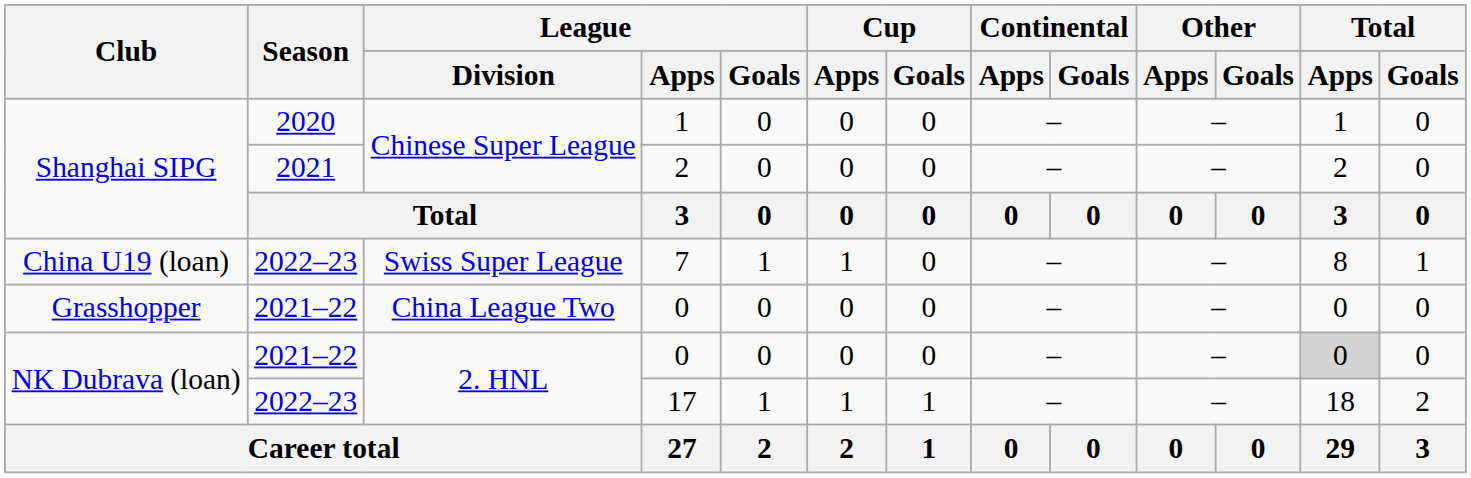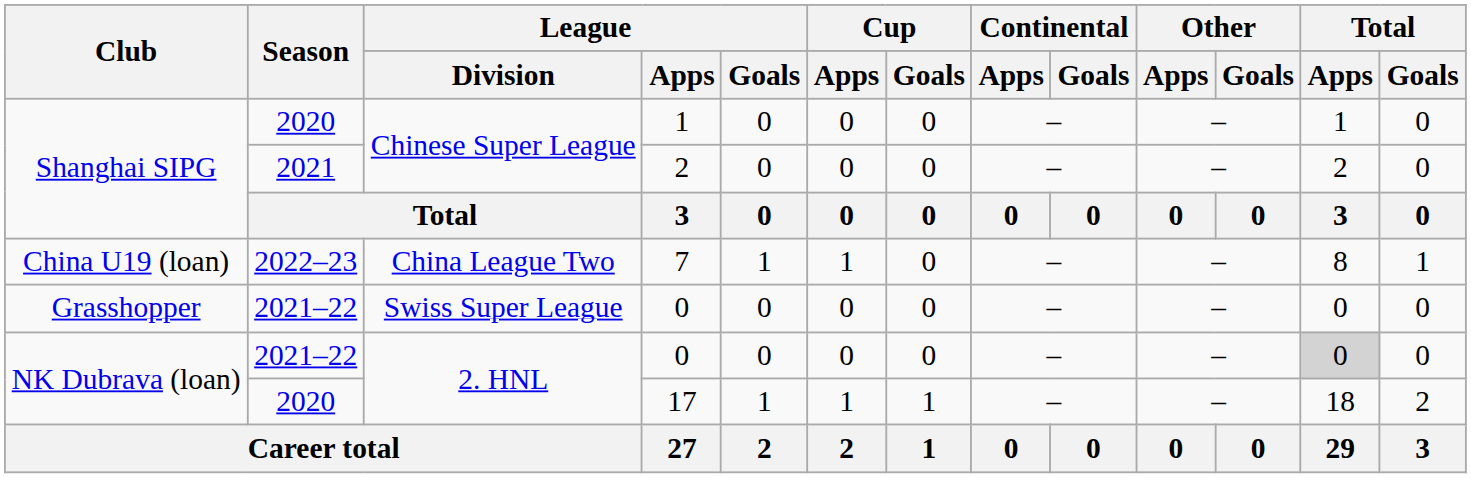 <table class="wikitable" style="text-align: center">
 <tr>
 <th rowspan="2">Club</th>
 <th rowspan="2">Season</th>
 <th colspan="3">League</th>
 <th colspan="2">Cup</th>
 <th colspan="2">Continental</th>
 <th colspan="2">Other</th>
 <th colspan="2">Total</th>
 </tr>
 <tr>
 <th>Division</th>
 <th>Apps</th>
 <th>Goals</th>
 <th>Apps</th>
 <th>Goals</th>
 <th>Apps</th>
 <th>Goals</th>
 <th>Apps</th>
 <th>Goals</th>
 <th>Apps</th>
 <th>Goals</th>
 </tr>
 <tr>
 <td rowspan="3"><a href='#'>Shanghai SIPG</a></td>
 <td><a href='#'>2020</a></td>
 <td rowspan="2"><a href='#'>Chinese Super League</a></td>
 <td>1</td>
 <td>0</td>
 <td>0</td>
 <td>0</td>
 <td colspan="2">–</td>
 <td colspan="2">–</td>
 <td>1</td>
 <td>0</td>
 </tr>
 <tr>
 <td><a href='#'>2021</a></td>
 <td>2</td>
 <td>0</td>
 <td>0</td>
 <td>0</td>
 <td colspan="2">–</td>
 <td colspan="2">–</td>
 <td>2</td>
 <td>0</td>
 </tr>
 <tr>
 <th colspan=2>Total</th>
 <th>3</th>
 <th>0</th>
 <th>0</th>
 <th>0</th>
 <th>0</th>
 <th>0</th>
 <th>0</th>
 <th>0</th>
 <th>3</th>
 <th>0</th>
 </tr>
 <tr>
 <td><a href='#'>China U19</a> (loan)</td>
 <td><a href='#'>2022–23</a></td>
-<td><a href='#'>Swiss Super League</a></td>
+<td><a href='#'>China League Two</a></td>
 <td>7</td>
 <td>1</td>
 <td>1</td>
 <td>0</td>
 <td colspan="2">–</td>
 <td colspan="2">–</td>
 <td>8</td>
 <td>1</td>
 </tr>
 <tr>
 <td><a href='#'>Grasshopper</a></td>
 <td><a href='#'>2021–22</a></td>
-<td><a href='#'>China League Two</a></td>
+<td><a href='#'>Swiss Super League</a></td>
 <td>0</td>
 <td>0</td>
 <td>0</td>
 <td>0</td>
 <td colspan="2">–</td>
 <td colspan="2">–</td>
 <td>0</td>
 <td>0</td>
 </tr>
 <tr>
 <td rowspan=2><a href='#'>NK Dubrava</a> (loan)</td>
 <td><a href='#'>2021–22</a></td>
 <td rowspan=2><a href='#'>2. HNL</a></td>
 <td>0</td>
 <td>0</td>
 <td>0</td>
 <td>0</td>
 <td colspan="2">–</td>
 <td colspan="2">–</td>
 <td style="background: lightgrey;">0</td>
 <td>0</td>
 </tr>
 <tr>
-<td><a href='#'>2022–23</a></td>
+<td><a href='#'>2020</a></td>
 <td>17</td>
 <td>1</td>
 <td>1</td>
 <td>1</td>
 <td colspan="2">–</td>
 <td colspan="2">–</td>
 <td>18</td>
 <td>2</td>
 </tr>
 <tr>
 <th colspan=3>Career total</th>
 <th>27</th>
 <th>2</th>
 <th>2</th>
 <th>1</th>
 <th>0</th>
 <th>0</th>
 <th>0</th>
 <th>0</th>
 <th>29</th>
 <th>3</th>
 </tr>
 </table>
